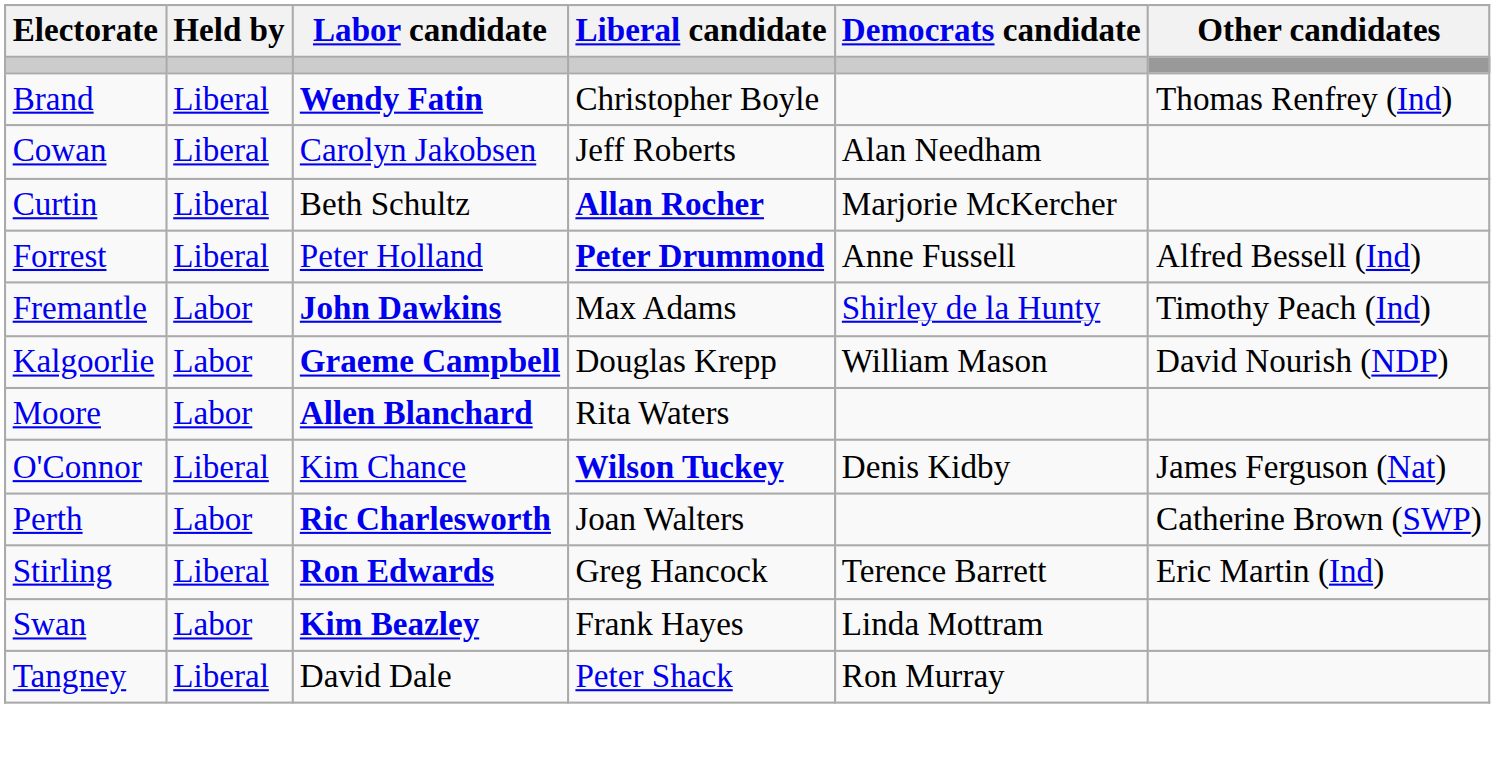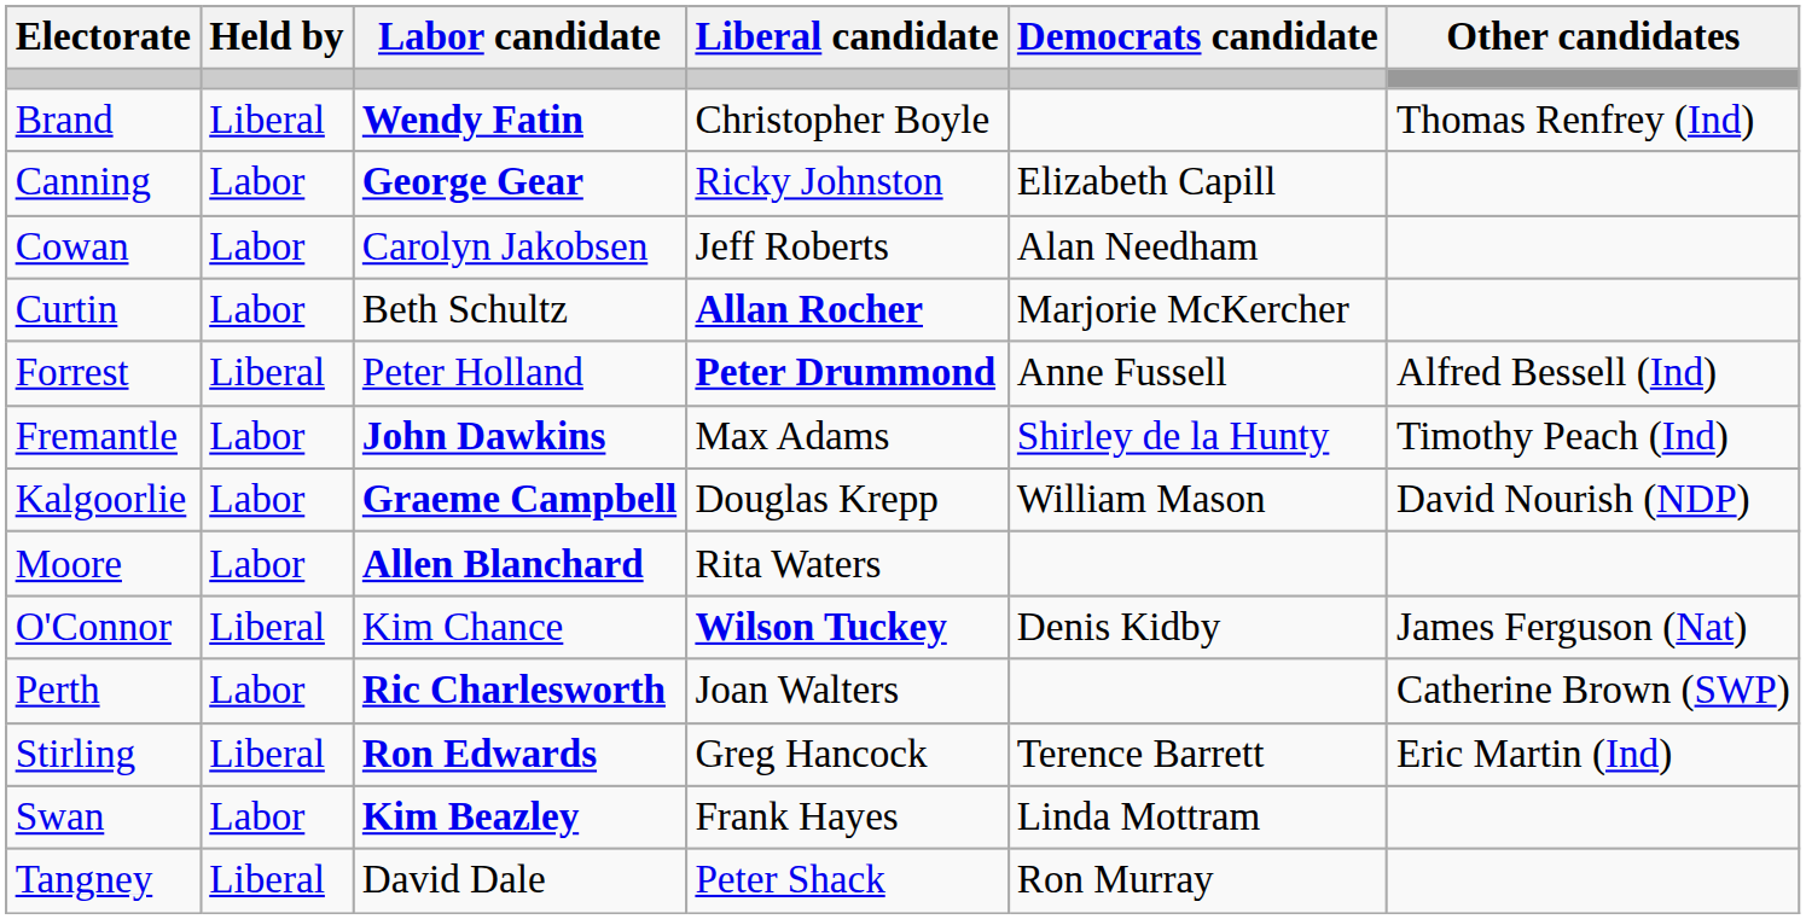 <table class="wikitable">
 <tr>
 <th>Electorate</th>
 <th>Held by</th>
 <th><a href='#'>Labor</a> candidate</th>
 <th><a href='#'>Liberal</a> candidate</th>
 <th><a href='#'>Democrats</a> candidate</th>
 <th>Other candidates</th>
 </tr>
 <tr bgcolor="#cccccc">
 <td></td>
 <td></td>
 <td></td>
 <td></td>
 <td></td>
 <td bgcolor="#999999"></td>
 </tr>
 <tr>
 <td><a href='#'>Brand</a></td>
 <td><a href='#'>Liberal</a></td>
 <td><strong><a href='#'>Wendy Fatin</a></strong></td>
 <td>Christopher Boyle</td>
 <td></td>
 <td>Thomas Renfrey (<a href='#'>Ind</a>)</td>
 </tr>
 <tr>
+<td><a href='#'>Canning</a></td>
+<td><a href='#'>Labor</a></td>
+<td><strong><a href='#'>George Gear</a></strong></td>
+<td><a href='#'>Ricky Johnston</a></td>
+<td>Elizabeth Capill</td>
+<td></td>
+</tr>
+<tr>
 <td><a href='#'>Cowan</a></td>
-<td><a href='#'>Liberal</a></td>
+<td><a href='#'>Labor</a></td>
 <td><a href='#'>Carolyn Jakobsen</a></td>
 <td>Jeff Roberts</td>
 <td>Alan Needham</td>
 <td></td>
 </tr>
 <tr>
 <td><a href='#'>Curtin</a></td>
-<td><a href='#'>Liberal</a></td>
+<td><a href='#'>Labor</a></td>
 <td>Beth Schultz</td>
 <td><strong><a href='#'>Allan Rocher</a></strong></td>
 <td>Marjorie McKercher</td>
 <td></td>
 </tr>
 <tr>
 <td><a href='#'>Forrest</a></td>
 <td><a href='#'>Liberal</a></td>
 <td><a href='#'>Peter Holland</a></td>
 <td><strong><a href='#'>Peter Drummond</a></strong></td>
 <td>Anne Fussell</td>
 <td>Alfred Bessell (<a href='#'>Ind</a>)</td>
 </tr>
 <tr>
 <td><a href='#'>Fremantle</a></td>
 <td><a href='#'>Labor</a></td>
 <td><strong><a href='#'>John Dawkins</a></strong></td>
 <td>Max Adams</td>
 <td><a href='#'>Shirley de la Hunty</a></td>
 <td>Timothy Peach (<a href='#'>Ind</a>)</td>
 </tr>
 <tr>
 <td><a href='#'>Kalgoorlie</a></td>
 <td><a href='#'>Labor</a></td>
 <td><strong><a href='#'>Graeme Campbell</a></strong></td>
 <td>Douglas Krepp</td>
 <td>William Mason</td>
 <td>David Nourish (<a href='#'>NDP</a>)</td>
 </tr>
 <tr>
 <td><a href='#'>Moore</a></td>
 <td><a href='#'>Labor</a></td>
 <td><strong><a href='#'>Allen Blanchard</a></strong></td>
 <td>Rita Waters</td>
 <td></td>
 <td></td>
 </tr>
 <tr>
 <td><a href='#'>O'Connor</a></td>
 <td><a href='#'>Liberal</a></td>
 <td><a href='#'>Kim Chance</a></td>
 <td><strong><a href='#'>Wilson Tuckey</a></strong></td>
 <td>Denis Kidby</td>
 <td>James Ferguson (<a href='#'>Nat</a>)</td>
 </tr>
 <tr>
 <td><a href='#'>Perth</a></td>
 <td><a href='#'>Labor</a></td>
 <td><strong><a href='#'>Ric Charlesworth</a></strong></td>
 <td>Joan Walters</td>
 <td></td>
 <td>Catherine Brown (<a href='#'>SWP</a>)</td>
 </tr>
 <tr>
 <td><a href='#'>Stirling</a></td>
 <td><a href='#'>Liberal</a></td>
 <td><strong><a href='#'>Ron Edwards</a></strong></td>
 <td>Greg Hancock</td>
 <td>Terence Barrett</td>
 <td>Eric Martin (<a href='#'>Ind</a>)</td>
 </tr>
 <tr>
 <td><a href='#'>Swan</a></td>
 <td><a href='#'>Labor</a></td>
 <td><strong><a href='#'>Kim Beazley</a></strong></td>
 <td>Frank Hayes</td>
 <td>Linda Mottram</td>
 <td></td>
 </tr>
 <tr>
 <td><a href='#'>Tangney</a></td>
 <td><a href='#'>Liberal</a></td>
 <td>David Dale</td>
 <td><a href='#'>Peter Shack</a></td>
 <td>Ron Murray</td>
 <td></td>
 </tr>
 </table>
